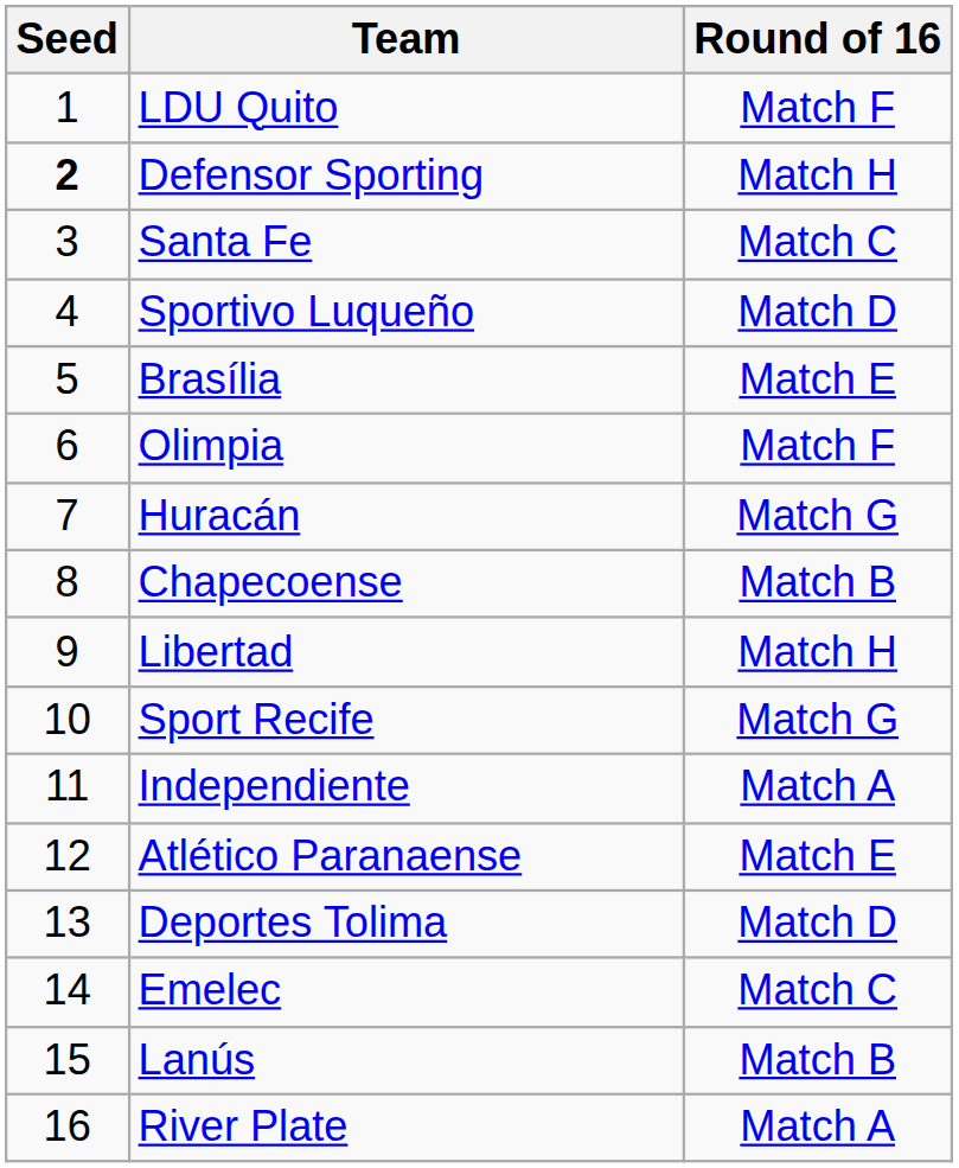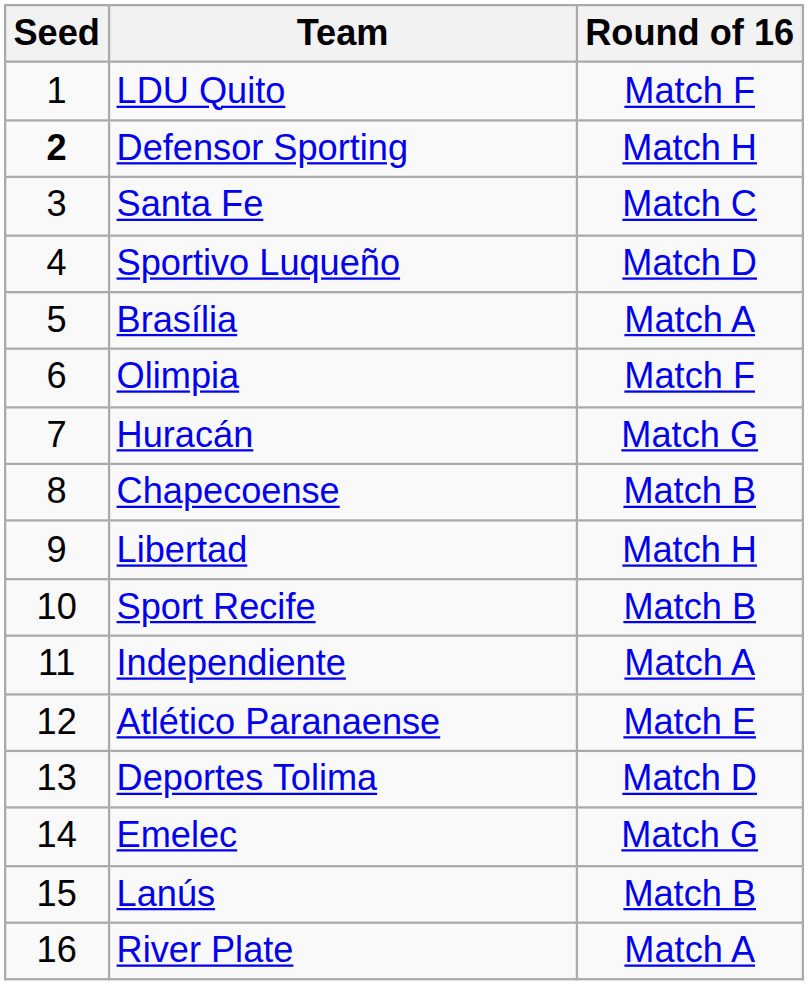 <table class="wikitable">
 <tr>
 <th>Seed</th>
 <th width=200>Team</th>
 <th>Round of 16</th>
 </tr>
 <tr>
 <td align=center>1</td>
 <td> <a href='#'>LDU Quito</a></td>
 <td align=center><a href='#'>Match F</a></td>
 </tr>
 <tr>
 <td align=center><strong>2</strong></td>
 <td> <a href='#'>Defensor Sporting</a></td>
 <td align=center><a href='#'>Match H</a></td>
 </tr>
 <tr>
 <td align=center>3</td>
 <td> <a href='#'>Santa Fe</a></td>
 <td align=center><a href='#'>Match C</a></td>
 </tr>
 <tr>
 <td align=center>4</td>
 <td> <a href='#'>Sportivo Luqueño</a></td>
 <td align=center><a href='#'>Match D</a></td>
 </tr>
 <tr>
 <td align=center>5</td>
 <td> <a href='#'>Brasília</a></td>
-<td align=center><a href='#'>Match E</a></td>
+<td align=center><a href='#'>Match A</a></td>
 </tr>
 <tr>
 <td align=center>6</td>
 <td> <a href='#'>Olimpia</a></td>
 <td align=center><a href='#'>Match F</a></td>
 </tr>
 <tr>
 <td align=center>7</td>
 <td> <a href='#'>Huracán</a></td>
 <td align=center><a href='#'>Match G</a></td>
 </tr>
 <tr>
 <td align=center>8</td>
 <td> <a href='#'>Chapecoense</a></td>
 <td align=center><a href='#'>Match B</a></td>
 </tr>
 <tr>
 <td align=center>9</td>
 <td> <a href='#'>Libertad</a></td>
 <td align=center><a href='#'>Match H</a></td>
 </tr>
 <tr>
 <td align=center>10</td>
 <td> <a href='#'>Sport Recife</a></td>
-<td align=center><a href='#'>Match G</a></td>
+<td align=center><a href='#'>Match B</a></td>
 </tr>
 <tr>
 <td align=center>11</td>
 <td> <a href='#'>Independiente</a></td>
 <td align=center><a href='#'>Match A</a></td>
 </tr>
 <tr>
 <td align=center>12</td>
 <td> <a href='#'>Atlético Paranaense</a></td>
 <td align=center><a href='#'>Match E</a></td>
 </tr>
 <tr>
 <td align=center>13</td>
 <td> <a href='#'>Deportes Tolima</a></td>
 <td align=center><a href='#'>Match D</a></td>
 </tr>
 <tr>
 <td align=center>14</td>
 <td> <a href='#'>Emelec</a></td>
-<td align=center><a href='#'>Match C</a></td>
+<td align=center><a href='#'>Match G</a></td>
 </tr>
 <tr>
 <td align=center>15</td>
 <td> <a href='#'>Lanús</a></td>
 <td align=center><a href='#'>Match B</a></td>
 </tr>
 <tr>
 <td align=center>16</td>
 <td> <a href='#'>River Plate</a></td>
 <td align=center><a href='#'>Match A</a></td>
 </tr>
 </table>
